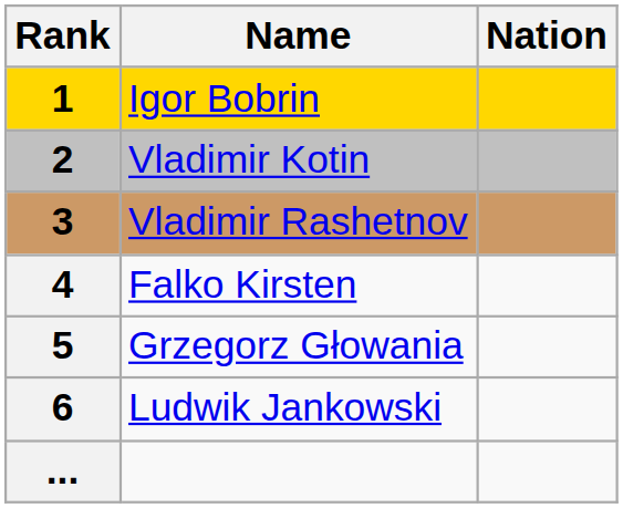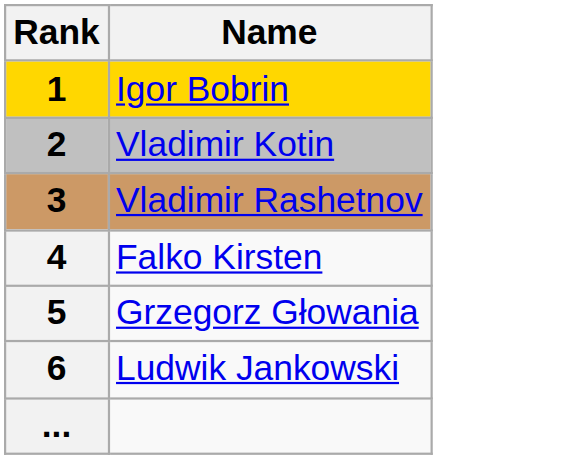 <table class="wikitable">
 <tr>
 <th>Rank</th>
 <th>Name</th>
-<th>Nation</th>
 </tr>
 <tr bgcolor="gold">
 <td align="center"><strong>1</strong></td>
 <td><a href='#'>Igor Bobrin</a></td>
-<td></td>
 </tr>
 <tr bgcolor="silver">
 <td align="center"><strong>2</strong></td>
 <td><a href='#'>Vladimir Kotin</a></td>
-<td></td>
 </tr>
 <tr bgcolor="cc9966">
 <td align="center"><strong>3</strong></td>
 <td><a href='#'>Vladimir Rashetnov</a></td>
-<td></td>
 </tr>
 <tr>
 <th>4</th>
 <td><a href='#'>Falko Kirsten</a></td>
-<td></td>
 </tr>
 <tr>
 <th>5</th>
 <td><a href='#'>Grzegorz Głowania</a></td>
-<td></td>
 </tr>
 <tr>
 <th>6</th>
 <td><a href='#'>Ludwik Jankowski</a></td>
-<td></td>
 </tr>
 <tr>
 <th>...</th>
 <td></td>
-<td></td>
 </tr>
 </table>
